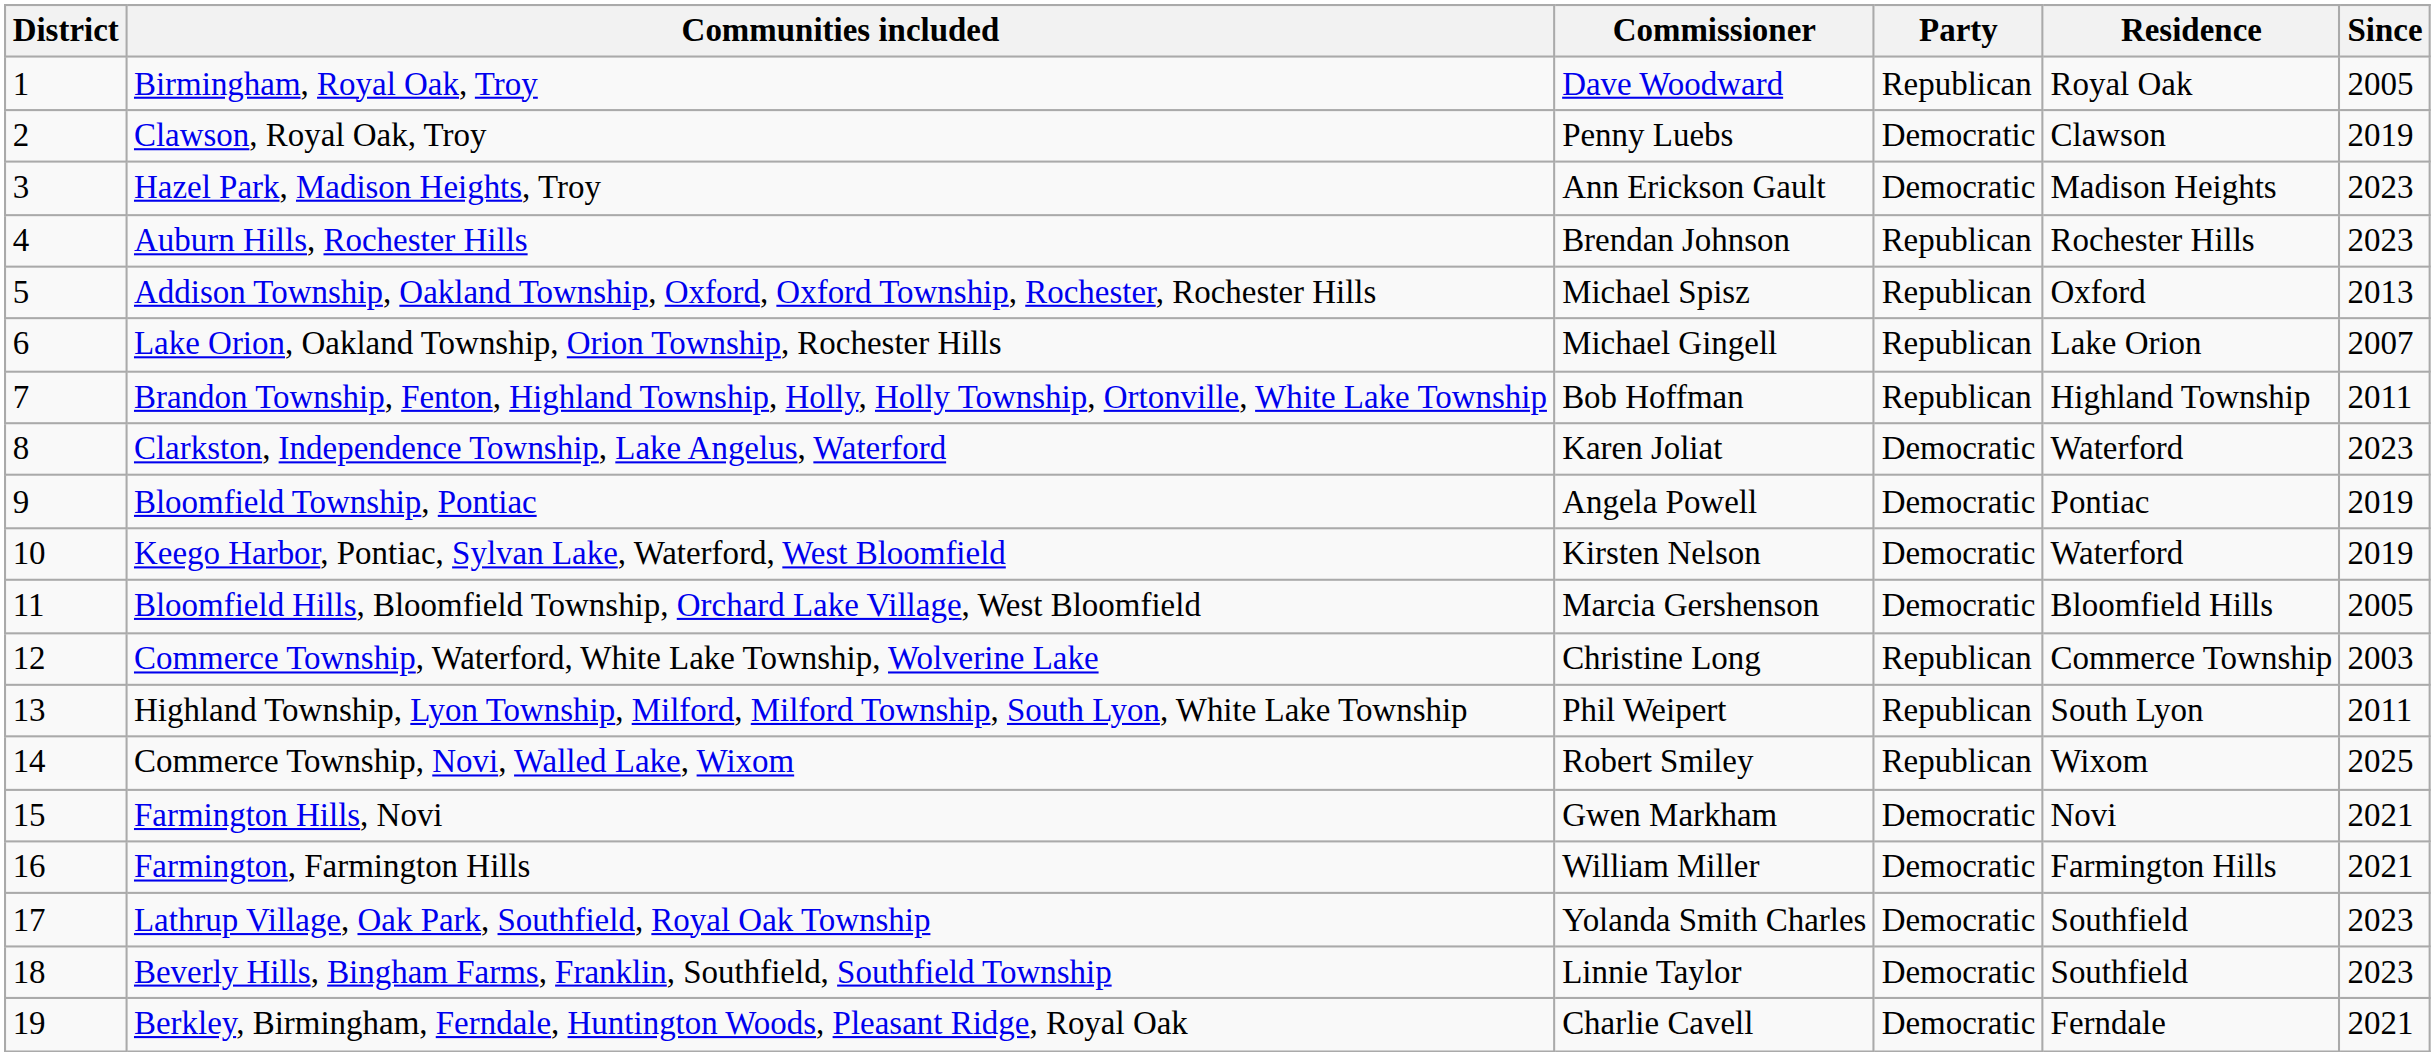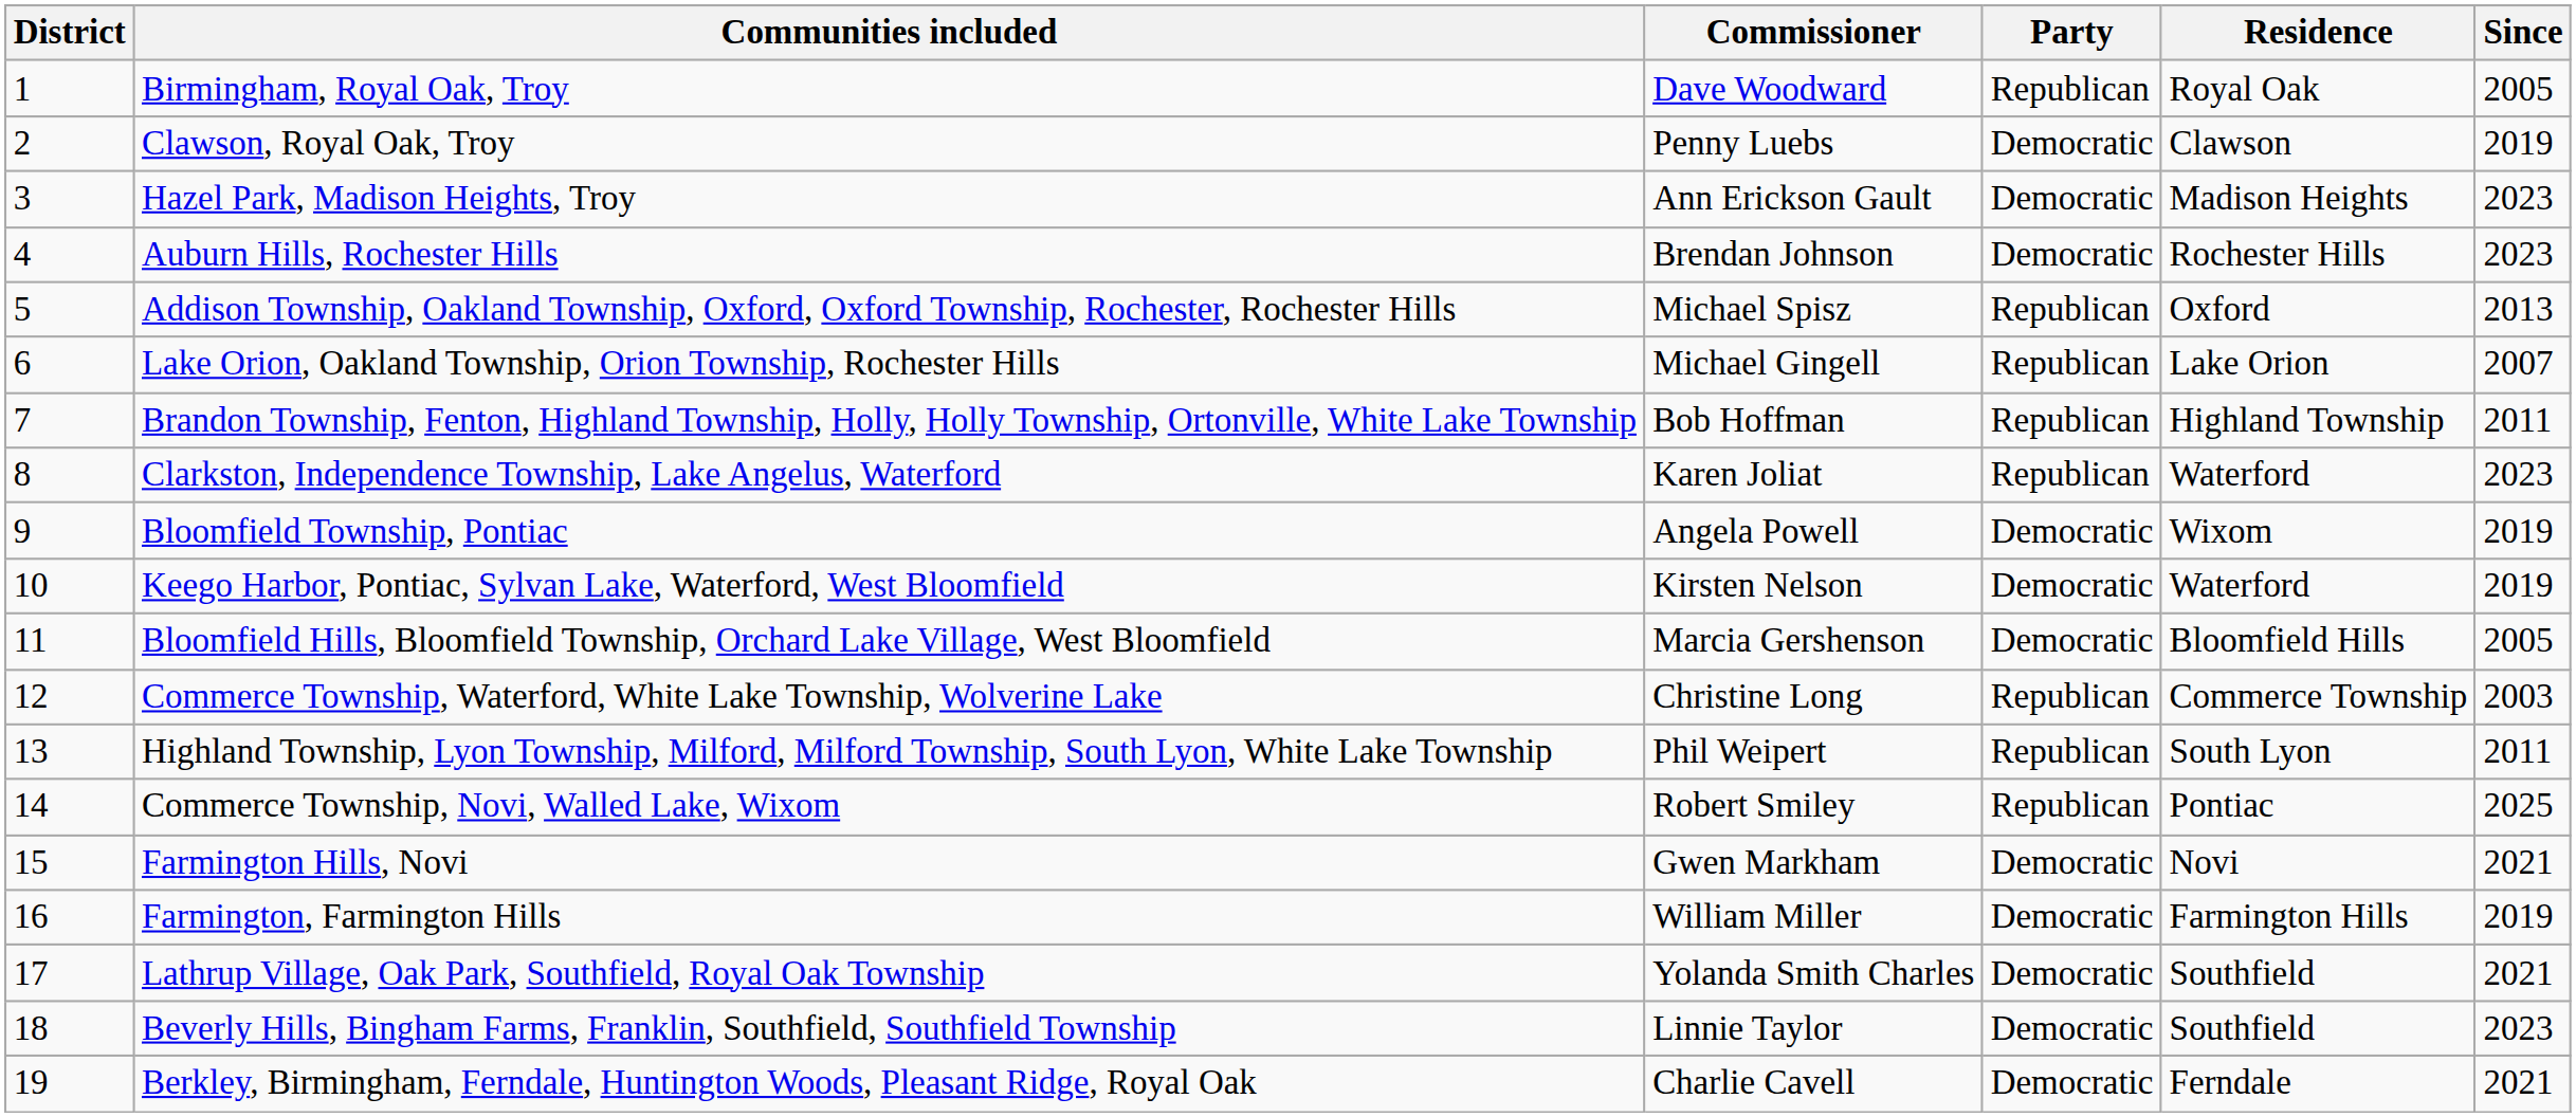 <table class="sortable wikitable">
 <tr>
 <th>District</th>
 <th>Communities included</th>
 <th>Commissioner</th>
 <th>Party</th>
 <th>Residence</th>
 <th>Since</th>
 </tr>
 <tr>
 <td>1</td>
 <td><a href='#'>Birmingham</a>, <a href='#'>Royal Oak</a>, <a href='#'>Troy</a></td>
 <td><a href='#'>Dave Woodward</a></td>
 <td>Republican</td>
 <td>Royal Oak</td>
 <td>2005</td>
 </tr>
 <tr>
 <td>2</td>
 <td><a href='#'>Clawson</a>, Royal Oak, Troy</td>
 <td>Penny Luebs</td>
 <td>Democratic</td>
 <td>Clawson</td>
 <td>2019</td>
 </tr>
 <tr>
 <td>3</td>
 <td><a href='#'>Hazel Park</a>, <a href='#'>Madison Heights</a>, Troy</td>
 <td>Ann Erickson Gault</td>
 <td>Democratic</td>
 <td>Madison Heights</td>
 <td>2023</td>
 </tr>
 <tr>
 <td>4</td>
 <td><a href='#'>Auburn Hills</a>, <a href='#'>Rochester Hills</a></td>
 <td>Brendan Johnson</td>
-<td>Republican</td>
+<td>Democratic</td>
 <td>Rochester Hills</td>
 <td>2023</td>
 </tr>
 <tr>
 <td>5</td>
 <td><a href='#'>Addison Township</a>, <a href='#'>Oakland Township</a>, <a href='#'>Oxford</a>, <a href='#'>Oxford Township</a>, <a href='#'>Rochester</a>, Rochester Hills</td>
 <td>Michael Spisz</td>
 <td>Republican</td>
 <td>Oxford</td>
 <td>2013</td>
 </tr>
 <tr>
 <td>6</td>
 <td><a href='#'>Lake Orion</a>, Oakland Township, <a href='#'>Orion Township</a>, Rochester Hills</td>
 <td>Michael Gingell</td>
 <td>Republican</td>
 <td>Lake Orion</td>
 <td>2007</td>
 </tr>
 <tr>
 <td>7</td>
 <td><a href='#'>Brandon Township</a>, <a href='#'>Fenton</a>, <a href='#'>Highland Township</a>, <a href='#'>Holly</a>, <a href='#'>Holly Township</a>, <a href='#'>Ortonville</a>, <a href='#'>White Lake Township</a></td>
 <td>Bob Hoffman</td>
 <td>Republican</td>
 <td>Highland Township</td>
 <td>2011</td>
 </tr>
 <tr>
 <td>8</td>
 <td><a href='#'>Clarkston</a>, <a href='#'>Independence Township</a>, <a href='#'>Lake Angelus</a>, <a href='#'>Waterford</a></td>
 <td>Karen Joliat</td>
-<td>Democratic</td>
+<td>Republican</td>
 <td>Waterford</td>
 <td>2023</td>
 </tr>
 <tr>
 <td>9</td>
 <td><a href='#'>Bloomfield Township</a>, <a href='#'>Pontiac</a></td>
 <td>Angela Powell</td>
 <td>Democratic</td>
-<td>Pontiac</td>
+<td>Wixom</td>
 <td>2019</td>
 </tr>
 <tr>
 <td>10</td>
 <td><a href='#'>Keego Harbor</a>, Pontiac, <a href='#'>Sylvan Lake</a>, Waterford, <a href='#'>West Bloomfield</a></td>
 <td>Kirsten Nelson</td>
 <td>Democratic</td>
 <td>Waterford</td>
 <td>2019</td>
 </tr>
 <tr>
 <td>11</td>
 <td><a href='#'>Bloomfield Hills</a>, Bloomfield Township, <a href='#'>Orchard Lake Village</a>, West Bloomfield</td>
 <td>Marcia Gershenson</td>
 <td>Democratic</td>
 <td>Bloomfield Hills</td>
 <td>2005</td>
 </tr>
 <tr>
 <td>12</td>
 <td><a href='#'>Commerce Township</a>, Waterford, White Lake Township, <a href='#'>Wolverine Lake</a></td>
 <td>Christine Long</td>
 <td>Republican</td>
 <td>Commerce Township</td>
 <td>2003</td>
 </tr>
 <tr>
 <td>13</td>
 <td>Highland Township, <a href='#'>Lyon Township</a>, <a href='#'>Milford</a>, <a href='#'>Milford Township</a>, <a href='#'>South Lyon</a>, White Lake Township</td>
 <td>Phil Weipert</td>
 <td>Republican</td>
 <td>South Lyon</td>
 <td>2011</td>
 </tr>
 <tr>
 <td>14</td>
 <td>Commerce Township, <a href='#'>Novi</a>, <a href='#'>Walled Lake</a>, <a href='#'>Wixom</a></td>
 <td>Robert Smiley</td>
 <td>Republican</td>
-<td>Wixom</td>
+<td>Pontiac</td>
 <td>2025</td>
 </tr>
 <tr>
 <td>15</td>
 <td><a href='#'>Farmington Hills</a>, Novi</td>
 <td>Gwen Markham</td>
 <td>Democratic</td>
 <td>Novi</td>
 <td>2021</td>
 </tr>
 <tr>
 <td>16</td>
 <td><a href='#'>Farmington</a>, Farmington Hills</td>
 <td>William Miller</td>
 <td>Democratic</td>
 <td>Farmington Hills</td>
-<td>2021</td>
+<td>2019</td>
 </tr>
 <tr>
 <td>17</td>
 <td><a href='#'>Lathrup Village</a>, <a href='#'>Oak Park</a>, <a href='#'>Southfield</a>, <a href='#'>Royal Oak Township</a></td>
 <td>Yolanda Smith Charles</td>
 <td>Democratic</td>
 <td>Southfield</td>
-<td>2023</td>
+<td>2021</td>
 </tr>
 <tr>
 <td>18</td>
 <td><a href='#'>Beverly Hills</a>, <a href='#'>Bingham Farms</a>, <a href='#'>Franklin</a>, Southfield, <a href='#'>Southfield Township</a></td>
 <td>Linnie Taylor</td>
 <td>Democratic</td>
 <td>Southfield</td>
 <td>2023</td>
 </tr>
 <tr>
 <td>19</td>
 <td><a href='#'>Berkley</a>, Birmingham, <a href='#'>Ferndale</a>, <a href='#'>Huntington Woods</a>, <a href='#'>Pleasant Ridge</a>, Royal Oak</td>
 <td>Charlie Cavell</td>
 <td>Democratic</td>
 <td>Ferndale</td>
 <td>2021</td>
 </tr>
 </table>
